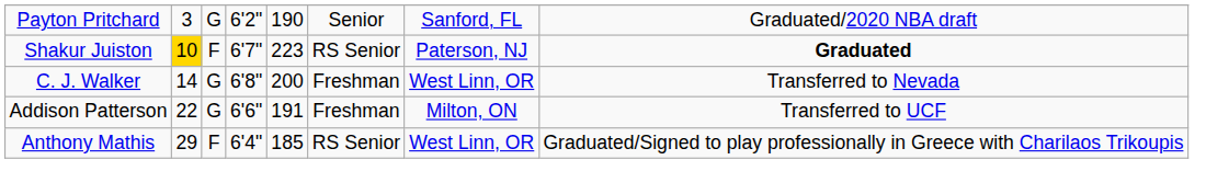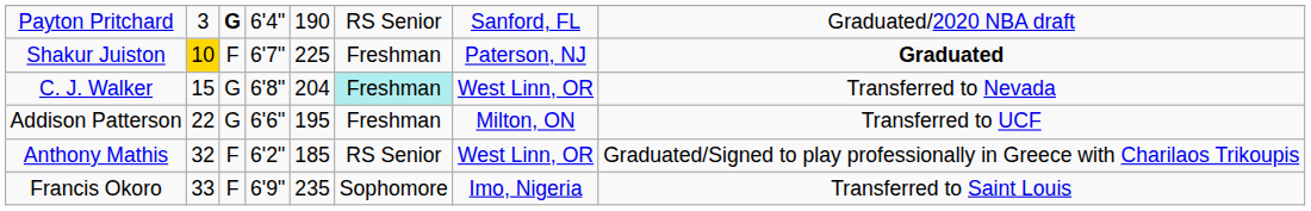 <table class="wikitable sortable" style="text-align: center">
 <tr align=center>
 </tr>
 <tr>
 <td><a href='#'>Payton Pritchard</a></td>
 <td>3</td>
-<td>G</td>
-<td>6'2"</td>
+<td><strong>G</strong></td>
+<td>6'4"</td>
 <td>190</td>
-<td>Senior</td>
+<td>RS Senior</td>
 <td><a href='#'>Sanford, FL</a></td>
 <td>Graduated/<a href='#'>2020 NBA draft</a></td>
 </tr>
 <tr>
 <td><a href='#'>Shakur Juiston</a></td>
 <td style="background: gold;">10</td>
 <td>F</td>
 <td>6'7"</td>
-<td>223</td>
-<td>RS Senior</td>
+<td>225</td>
+<td>Freshman</td>
 <td><a href='#'>Paterson, NJ</a></td>
 <td><strong>Graduated</strong></td>
 </tr>
 <tr>
 <td><a href='#'>C. J. Walker</a></td>
-<td>14</td>
+<td>15</td>
 <td>G</td>
 <td>6'8"</td>
-<td>200</td>
-<td>Freshman</td>
+<td>204</td>
+<td style="background: paleturquoise;">Freshman</td>
 <td><a href='#'>West Linn, OR</a></td>
 <td>Transferred to <a href='#'>Nevada</a></td>
 </tr>
 <tr>
 <td>Addison Patterson</td>
 <td>22</td>
 <td>G</td>
 <td>6'6"</td>
-<td>191</td>
+<td>195</td>
 <td>Freshman</td>
 <td><a href='#'>Milton, ON</a></td>
 <td>Transferred to <a href='#'>UCF</a></td>
 </tr>
 <tr>
 <td><a href='#'>Anthony Mathis</a></td>
-<td>29</td>
+<td>32</td>
 <td>F</td>
-<td>6'4"</td>
+<td>6'2"</td>
 <td>185</td>
 <td>RS Senior</td>
 <td><a href='#'>West Linn, OR</a></td>
 <td>Graduated/Signed to play professionally in Greece with <a href='#'>Charilaos Trikoupis</a></td>
 </tr>
+<tr>
+<td>Francis Okoro</td>
+<td>33</td>
+<td>F</td>
+<td>6'9"</td>
+<td>235</td>
+<td>Sophomore</td>
+<td><a href='#'>Imo, Nigeria</a></td>
+<td>Transferred to <a href='#'>Saint Louis</a></td>
+</tr>
 </table>
